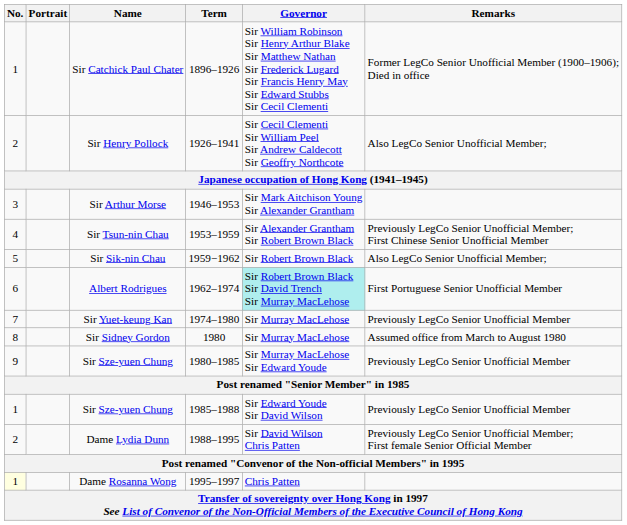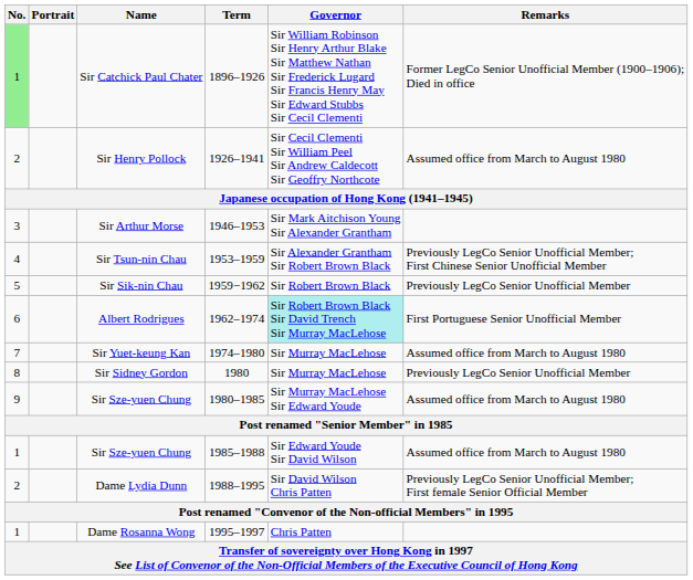 <table class="wikitable" style="text-align:center;">
 <tr>
 <th>No.</th>
 <th>Portrait</th>
 <th>Name</th>
 <th>Term</th>
 <th><a href='#'>Governor</a></th>
 <th>Remarks</th>
 </tr>
 <tr>
-<td>1</td>
+<td style="background: lightgreen;">1</td>
 <td></td>
 <td>Sir <a href='#'>Catchick Paul Chater</a></td>
 <td>1896–1926</td>
 <td align=left>Sir <a href='#'>William Robinson</a><br>Sir <a href='#'>Henry Arthur Blake</a><br>Sir <a href='#'>Matthew Nathan</a><br>Sir <a href='#'>Frederick Lugard</a><br>Sir <a href='#'>Francis Henry May</a><br>Sir <a href='#'>Edward Stubbs</a><br>Sir <a href='#'>Cecil Clementi</a></td>
 <td align=left>Former LegCo Senior Unofficial Member (1900–1906);<br>Died in office</td>
 </tr>
 <tr>
 <td>2</td>
 <td></td>
 <td>Sir <a href='#'>Henry Pollock</a></td>
 <td>1926–1941</td>
 <td align=left>Sir <a href='#'>Cecil Clementi</a><br>Sir <a href='#'>William Peel</a><br>Sir <a href='#'>Andrew Caldecott</a><br>Sir <a href='#'>Geoffry Northcote</a><br></td>
-<td align=left>Also LegCo Senior Unofficial Member;<br></td>
+<td align=left>Assumed office from March to August 1980</td>
 </tr>
 <tr>
 <th colspan=6><a href='#'>Japanese occupation of Hong Kong</a> (1941–1945)</th>
 </tr>
 <tr>
 <td>3</td>
 <td></td>
 <td>Sir <a href='#'>Arthur Morse</a></td>
 <td>1946–1953</td>
 <td align=left>Sir <a href='#'>Mark Aitchison Young</a><br>Sir <a href='#'>Alexander Grantham</a></td>
 <td></td>
 </tr>
 <tr>
 <td>4</td>
 <td></td>
 <td>Sir <a href='#'>Tsun-nin Chau</a></td>
 <td>1953–1959</td>
 <td align=left>Sir <a href='#'>Alexander Grantham</a><br>Sir <a href='#'>Robert Brown Black</a></td>
 <td align=left>Previously LegCo Senior Unofficial Member;<br>First Chinese Senior Unofficial Member</td>
 </tr>
 <tr>
 <td>5</td>
 <td></td>
 <td>Sir <a href='#'>Sik-nin Chau</a></td>
 <td>1959−1962</td>
 <td align=left>Sir <a href='#'>Robert Brown Black</a></td>
-<td align=left>Also LegCo Senior Unofficial Member;<br></td>
+<td align=left>Previously LegCo Senior Unofficial Member</td>
 </tr>
 <tr>
 <td>6</td>
 <td></td>
 <td><a href='#'>Albert Rodrigues</a></td>
 <td>1962–1974</td>
 <td align=left style="background: paleturquoise;">Sir <a href='#'>Robert Brown Black</a><br>Sir <a href='#'>David Trench</a><br>Sir <a href='#'>Murray MacLehose</a></td>
 <td align=left>First Portuguese Senior Unofficial Member</td>
 </tr>
 <tr>
 <td>7</td>
 <td></td>
 <td>Sir <a href='#'>Yuet-keung Kan</a></td>
 <td>1974–1980</td>
 <td align=left>Sir <a href='#'>Murray MacLehose</a></td>
-<td align=left>Previously LegCo Senior Unofficial Member</td>
+<td align=left>Assumed office from March to August 1980</td>
 </tr>
 <tr>
 <td>8</td>
 <td></td>
 <td>Sir <a href='#'>Sidney Gordon</a></td>
 <td>1980</td>
 <td align=left>Sir <a href='#'>Murray MacLehose</a></td>
-<td align=left>Assumed office from March to August 1980</td>
+<td align=left>Previously LegCo Senior Unofficial Member</td>
 </tr>
 <tr>
 <td>9</td>
 <td></td>
 <td>Sir <a href='#'>Sze-yuen Chung</a></td>
 <td>1980–1985</td>
 <td align=left>Sir <a href='#'>Murray MacLehose</a><br>Sir <a href='#'>Edward Youde</a></td>
-<td align=left>Previously LegCo Senior Unofficial Member</td>
+<td align=left>Assumed office from March to August 1980</td>
 </tr>
 <tr>
 <th colspan=6>Post renamed "Senior Member" in 1985</th>
 </tr>
 <tr>
 <td>1</td>
 <td></td>
 <td>Sir <a href='#'>Sze-yuen Chung</a></td>
 <td>1985–1988</td>
 <td align=left>Sir <a href='#'>Edward Youde</a><br>Sir <a href='#'>David Wilson</a></td>
-<td align=left>Previously LegCo Senior Unofficial Member</td>
+<td align=left>Assumed office from March to August 1980</td>
 </tr>
 <tr>
 <td>2</td>
 <td></td>
 <td>Dame <a href='#'>Lydia Dunn</a></td>
 <td>1988–1995</td>
 <td align=left>Sir <a href='#'>David Wilson</a><br><a href='#'>Chris Patten</a></td>
 <td align=left>Previously LegCo Senior Unofficial Member;<br>First female Senior Official Member</td>
 </tr>
 <tr>
 <th colspan=6>Post renamed "Convenor of the Non-official Members" in 1995</th>
 </tr>
 <tr>
-<td style="background: lightyellow;">1</td>
+<td>1</td>
 <td></td>
 <td>Dame <a href='#'>Rosanna Wong</a></td>
 <td>1995–1997</td>
 <td align=left><a href='#'>Chris Patten</a></td>
 <td></td>
 </tr>
 <tr>
 <th colspan=6><a href='#'>Transfer of sovereignty over Hong Kong</a> in 1997<br><em>See <a href='#'>List of Convenor of the Non-Official Members of the Executive Council of Hong Kong</a></em></th>
 </tr>
 </table>
